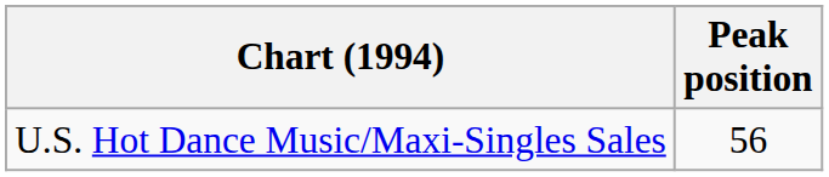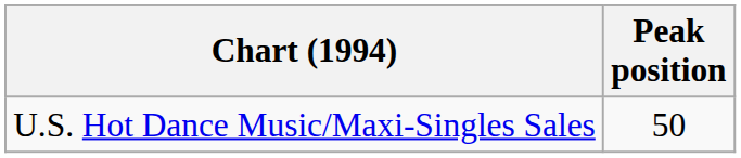 <table class="wikitable">
 <tr>
 <th>Chart (1994)</th>
 <th>Peak<br>position</th>
 </tr>
 <tr>
 <td>U.S. <a href='#'>Hot Dance Music/Maxi-Singles Sales</a></td>
-<td align="center">56</td>
+<td align="center">50</td>
 </tr>
 </table>
